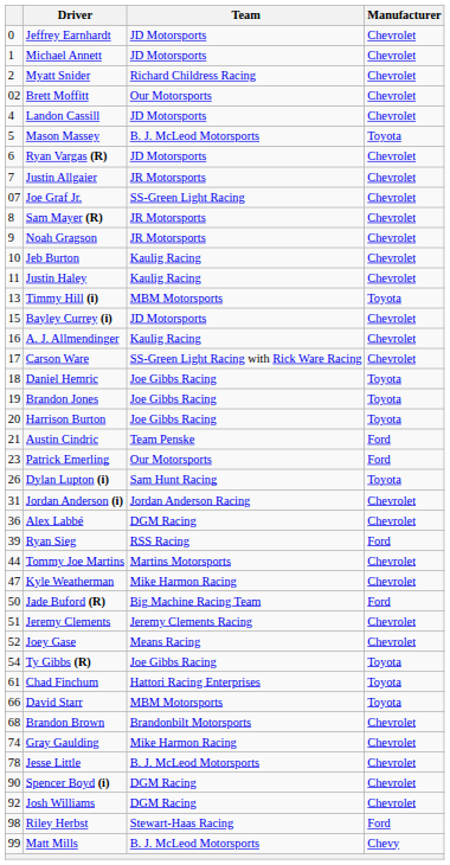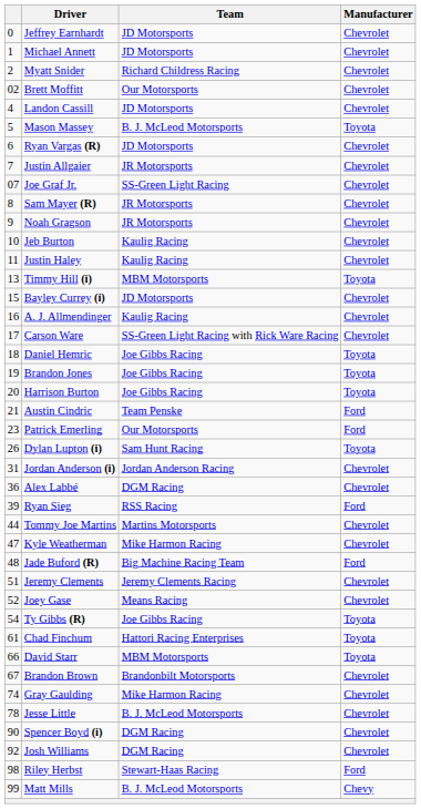 <table class="wikitable" style="font-size:95%">
 <tr>
 <th></th>
 <th>Driver</th>
 <th>Team</th>
 <th>Manufacturer</th>
 </tr>
 <tr>
 <td>0</td>
 <td><a href='#'>Jeffrey Earnhardt</a></td>
 <td><a href='#'>JD Motorsports</a></td>
 <td><a href='#'>Chevrolet</a></td>
 </tr>
 <tr>
 <td>1</td>
 <td><a href='#'>Michael Annett</a></td>
 <td><a href='#'>JD Motorsports</a></td>
 <td><a href='#'>Chevrolet</a></td>
 </tr>
 <tr>
 <td>2</td>
 <td><a href='#'>Myatt Snider</a></td>
 <td><a href='#'>Richard Childress Racing</a></td>
 <td><a href='#'>Chevrolet</a></td>
 </tr>
 <tr>
 <td>02</td>
 <td><a href='#'>Brett Moffitt</a></td>
 <td><a href='#'>Our Motorsports</a></td>
 <td><a href='#'>Chevrolet</a></td>
 </tr>
 <tr>
 <td>4</td>
 <td><a href='#'>Landon Cassill</a></td>
 <td><a href='#'>JD Motorsports</a></td>
 <td><a href='#'>Chevrolet</a></td>
 </tr>
 <tr>
 <td>5</td>
 <td><a href='#'>Mason Massey</a></td>
 <td><a href='#'>B. J. McLeod Motorsports</a></td>
 <td><a href='#'>Toyota</a></td>
 </tr>
 <tr>
 <td>6</td>
 <td><a href='#'>Ryan Vargas</a> <strong>(R)</strong></td>
 <td><a href='#'>JD Motorsports</a></td>
 <td><a href='#'>Chevrolet</a></td>
 </tr>
 <tr>
 <td>7</td>
 <td><a href='#'>Justin Allgaier</a></td>
 <td><a href='#'>JR Motorsports</a></td>
 <td><a href='#'>Chevrolet</a></td>
 </tr>
 <tr>
 <td>07</td>
 <td><a href='#'>Joe Graf Jr.</a></td>
 <td><a href='#'>SS-Green Light Racing</a></td>
 <td><a href='#'>Chevrolet</a></td>
 </tr>
 <tr>
 <td>8</td>
 <td><a href='#'>Sam Mayer</a> <strong>(R)</strong></td>
 <td><a href='#'>JR Motorsports</a></td>
 <td><a href='#'>Chevrolet</a></td>
 </tr>
 <tr>
 <td>9</td>
 <td><a href='#'>Noah Gragson</a></td>
 <td><a href='#'>JR Motorsports</a></td>
 <td><a href='#'>Chevrolet</a></td>
 </tr>
 <tr>
 <td>10</td>
 <td><a href='#'>Jeb Burton</a></td>
 <td><a href='#'>Kaulig Racing</a></td>
 <td><a href='#'>Chevrolet</a></td>
 </tr>
 <tr>
 <td>11</td>
 <td><a href='#'>Justin Haley</a></td>
 <td><a href='#'>Kaulig Racing</a></td>
 <td><a href='#'>Chevrolet</a></td>
 </tr>
 <tr>
 <td>13</td>
 <td><a href='#'>Timmy Hill</a> <strong>(i)</strong></td>
 <td><a href='#'>MBM Motorsports</a></td>
 <td><a href='#'>Toyota</a></td>
 </tr>
 <tr>
 <td>15</td>
 <td><a href='#'>Bayley Currey</a> <strong>(i)</strong></td>
 <td><a href='#'>JD Motorsports</a></td>
 <td><a href='#'>Chevrolet</a></td>
 </tr>
 <tr>
 <td>16</td>
 <td><a href='#'>A. J. Allmendinger</a></td>
 <td><a href='#'>Kaulig Racing</a></td>
 <td><a href='#'>Chevrolet</a></td>
 </tr>
 <tr>
 <td>17</td>
 <td><a href='#'>Carson Ware</a></td>
 <td><a href='#'>SS-Green Light Racing</a> with <a href='#'>Rick Ware Racing</a></td>
 <td><a href='#'>Chevrolet</a></td>
 </tr>
 <tr>
 <td>18</td>
 <td><a href='#'>Daniel Hemric</a></td>
 <td><a href='#'>Joe Gibbs Racing</a></td>
 <td><a href='#'>Toyota</a></td>
 </tr>
 <tr>
 <td>19</td>
 <td><a href='#'>Brandon Jones</a></td>
 <td><a href='#'>Joe Gibbs Racing</a></td>
 <td><a href='#'>Toyota</a></td>
 </tr>
 <tr>
 <td>20</td>
 <td><a href='#'>Harrison Burton</a></td>
 <td><a href='#'>Joe Gibbs Racing</a></td>
 <td><a href='#'>Toyota</a></td>
 </tr>
 <tr>
 <td>21</td>
 <td><a href='#'>Austin Cindric</a></td>
 <td><a href='#'>Team Penske</a></td>
 <td><a href='#'>Ford</a></td>
 </tr>
 <tr>
 <td>23</td>
 <td><a href='#'>Patrick Emerling</a></td>
 <td><a href='#'>Our Motorsports</a></td>
 <td><a href='#'>Ford</a></td>
 </tr>
 <tr>
 <td>26</td>
 <td><a href='#'>Dylan Lupton</a> <strong>(i)</strong></td>
 <td><a href='#'>Sam Hunt Racing</a></td>
 <td><a href='#'>Toyota</a></td>
 </tr>
 <tr>
 <td>31</td>
 <td><a href='#'>Jordan Anderson</a> <strong>(i)</strong></td>
 <td><a href='#'>Jordan Anderson Racing</a></td>
 <td><a href='#'>Chevrolet</a></td>
 </tr>
 <tr>
 <td>36</td>
 <td><a href='#'>Alex Labbé</a></td>
 <td><a href='#'>DGM Racing</a></td>
 <td><a href='#'>Chevrolet</a></td>
 </tr>
 <tr>
 <td>39</td>
 <td><a href='#'>Ryan Sieg</a></td>
 <td><a href='#'>RSS Racing</a></td>
 <td><a href='#'>Ford</a></td>
 </tr>
 <tr>
 <td>44</td>
 <td><a href='#'>Tommy Joe Martins</a></td>
 <td><a href='#'>Martins Motorsports</a></td>
 <td><a href='#'>Chevrolet</a></td>
 </tr>
 <tr>
 <td>47</td>
 <td><a href='#'>Kyle Weatherman</a></td>
 <td><a href='#'>Mike Harmon Racing</a></td>
 <td><a href='#'>Chevrolet</a></td>
 </tr>
 <tr>
-<td>50</td>
+<td>48</td>
 <td><a href='#'>Jade Buford</a> <strong>(R)</strong></td>
 <td><a href='#'>Big Machine Racing Team</a></td>
 <td><a href='#'>Ford</a></td>
 </tr>
 <tr>
 <td>51</td>
 <td><a href='#'>Jeremy Clements</a></td>
 <td><a href='#'>Jeremy Clements Racing</a></td>
 <td><a href='#'>Chevrolet</a></td>
 </tr>
 <tr>
 <td>52</td>
 <td><a href='#'>Joey Gase</a></td>
 <td><a href='#'>Means Racing</a></td>
 <td><a href='#'>Chevrolet</a></td>
 </tr>
 <tr>
 <td>54</td>
 <td><a href='#'>Ty Gibbs</a> <strong>(R)</strong></td>
 <td><a href='#'>Joe Gibbs Racing</a></td>
 <td><a href='#'>Toyota</a></td>
 </tr>
 <tr>
 <td>61</td>
 <td><a href='#'>Chad Finchum</a></td>
 <td><a href='#'>Hattori Racing Enterprises</a></td>
 <td><a href='#'>Toyota</a></td>
 </tr>
 <tr>
 <td>66</td>
 <td><a href='#'>David Starr</a></td>
 <td><a href='#'>MBM Motorsports</a></td>
 <td><a href='#'>Toyota</a></td>
 </tr>
 <tr>
-<td>68</td>
+<td>67</td>
 <td><a href='#'>Brandon Brown</a></td>
 <td><a href='#'>Brandonbilt Motorsports</a></td>
 <td><a href='#'>Chevrolet</a></td>
 </tr>
 <tr>
 <td>74</td>
 <td><a href='#'>Gray Gaulding</a></td>
 <td><a href='#'>Mike Harmon Racing</a></td>
 <td><a href='#'>Chevrolet</a></td>
 </tr>
 <tr>
 <td>78</td>
 <td><a href='#'>Jesse Little</a></td>
 <td><a href='#'>B. J. McLeod Motorsports</a></td>
 <td><a href='#'>Chevrolet</a></td>
 </tr>
 <tr>
 <td>90</td>
 <td><a href='#'>Spencer Boyd</a> <strong>(i)</strong></td>
 <td><a href='#'>DGM Racing</a></td>
 <td><a href='#'>Chevrolet</a></td>
 </tr>
 <tr>
 <td>92</td>
 <td><a href='#'>Josh Williams</a></td>
 <td><a href='#'>DGM Racing</a></td>
 <td><a href='#'>Chevrolet</a></td>
 </tr>
 <tr>
 <td>98</td>
 <td><a href='#'>Riley Herbst</a></td>
 <td><a href='#'>Stewart-Haas Racing</a></td>
 <td><a href='#'>Ford</a></td>
 </tr>
 <tr>
 <td>99</td>
 <td><a href='#'>Matt Mills</a></td>
 <td><a href='#'>B. J. McLeod Motorsports</a></td>
 <td><a href='#'>Chevy</a></td>
 </tr>
 <tr>
 <th colspan="7"></th>
 </tr>
 </table>
